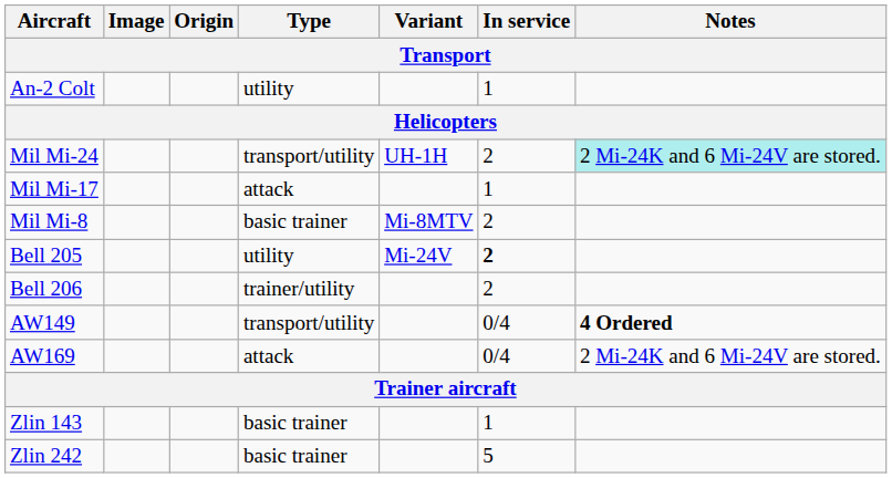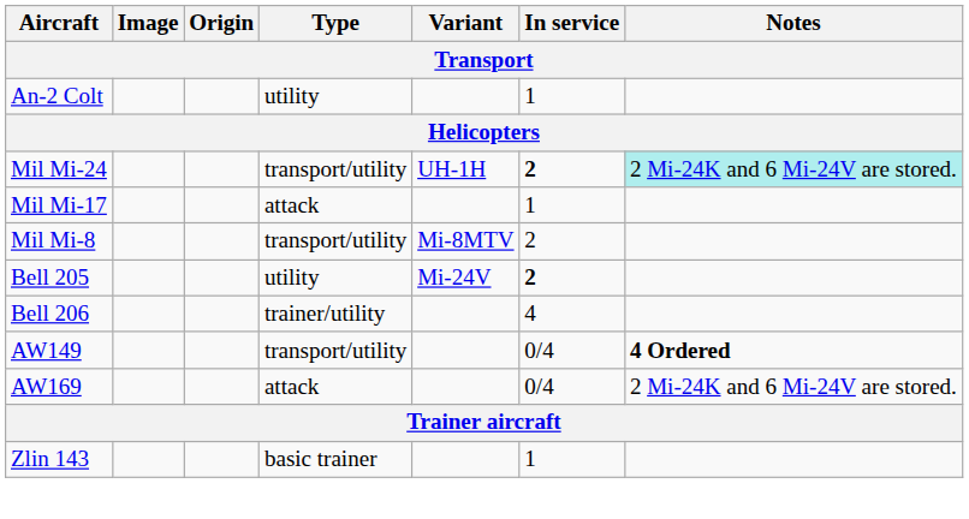 <table class="wikitable">
 <tr>
 <th>Aircraft</th>
 <th>Image</th>
 <th>Origin</th>
 <th>Type</th>
 <th>Variant</th>
 <th>In service</th>
 <th>Notes</th>
 </tr>
 <tr>
 <th colspan="7"><a href='#'>Transport</a></th>
 </tr>
 <tr>
 <td><a href='#'>An-2 Colt</a></td>
 <td></td>
 <td></td>
 <td>utility</td>
 <td></td>
 <td>1</td>
 <td></td>
 </tr>
 <tr>
 <th colspan="7"><a href='#'>Helicopters</a></th>
 </tr>
 <tr>
 <td><a href='#'>Mil Mi-24</a></td>
 <td></td>
 <td></td>
 <td>transport/utility</td>
 <td><a href='#'>UH-1H</a></td>
-<td>2</td>
+<td><strong>2</strong></td>
 <td style="background: paleturquoise;">2 <a href='#'>Mi-24K</a> and 6 <a href='#'>Mi-24V</a> are stored.</td>
 </tr>
 <tr>
 <td><a href='#'>Mil Mi-17</a></td>
 <td></td>
 <td></td>
 <td>attack</td>
 <td></td>
 <td>1</td>
 <td></td>
 </tr>
 <tr>
 <td><a href='#'>Mil Mi-8</a></td>
 <td></td>
 <td></td>
-<td>basic trainer</td>
+<td>transport/utility</td>
 <td><a href='#'>Mi-8MTV</a></td>
 <td>2</td>
 <td></td>
 </tr>
 <tr>
 <td><a href='#'>Bell 205</a></td>
 <td></td>
 <td></td>
 <td>utility</td>
 <td><a href='#'>Mi-24V</a></td>
 <td><strong>2</strong></td>
 <td></td>
 </tr>
 <tr>
 <td><a href='#'>Bell 206</a></td>
 <td></td>
 <td></td>
 <td>trainer/utility</td>
 <td></td>
-<td>2</td>
+<td>4</td>
 <td></td>
 </tr>
 <tr>
 <td><a href='#'>AW149</a></td>
 <td></td>
 <td></td>
 <td>transport/utility</td>
 <td></td>
 <td>0/4</td>
 <td><strong>4 Ordered</strong></td>
 </tr>
 <tr>
 <td><a href='#'>AW169</a></td>
 <td></td>
 <td></td>
 <td>attack</td>
 <td></td>
 <td>0/4</td>
 <td>2 <a href='#'>Mi-24K</a> and 6 <a href='#'>Mi-24V</a> are stored.</td>
 </tr>
 <tr>
 <th colspan="7"><a href='#'>Trainer aircraft</a></th>
 </tr>
 <tr>
 <td><a href='#'>Zlin 143</a></td>
 <td></td>
 <td></td>
 <td>basic trainer</td>
 <td></td>
 <td>1</td>
 <td></td>
 </tr>
-<tr>
-<td><a href='#'>Zlin 242</a></td>
-<td></td>
-<td></td>
-<td>basic trainer</td>
-<td></td>
-<td>5</td>
-<td></td>
-</tr>
 </table>
